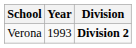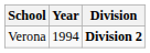 <table class="wikitable">
 <tr>
 <th>School</th>
 <th>Year</th>
 <th>Division</th>
 </tr>
 <tr>
 <td>Verona</td>
-<td>1993</td>
+<td>1994</td>
 <td><strong>Division 2</strong></td>
 </tr>
 </table>
